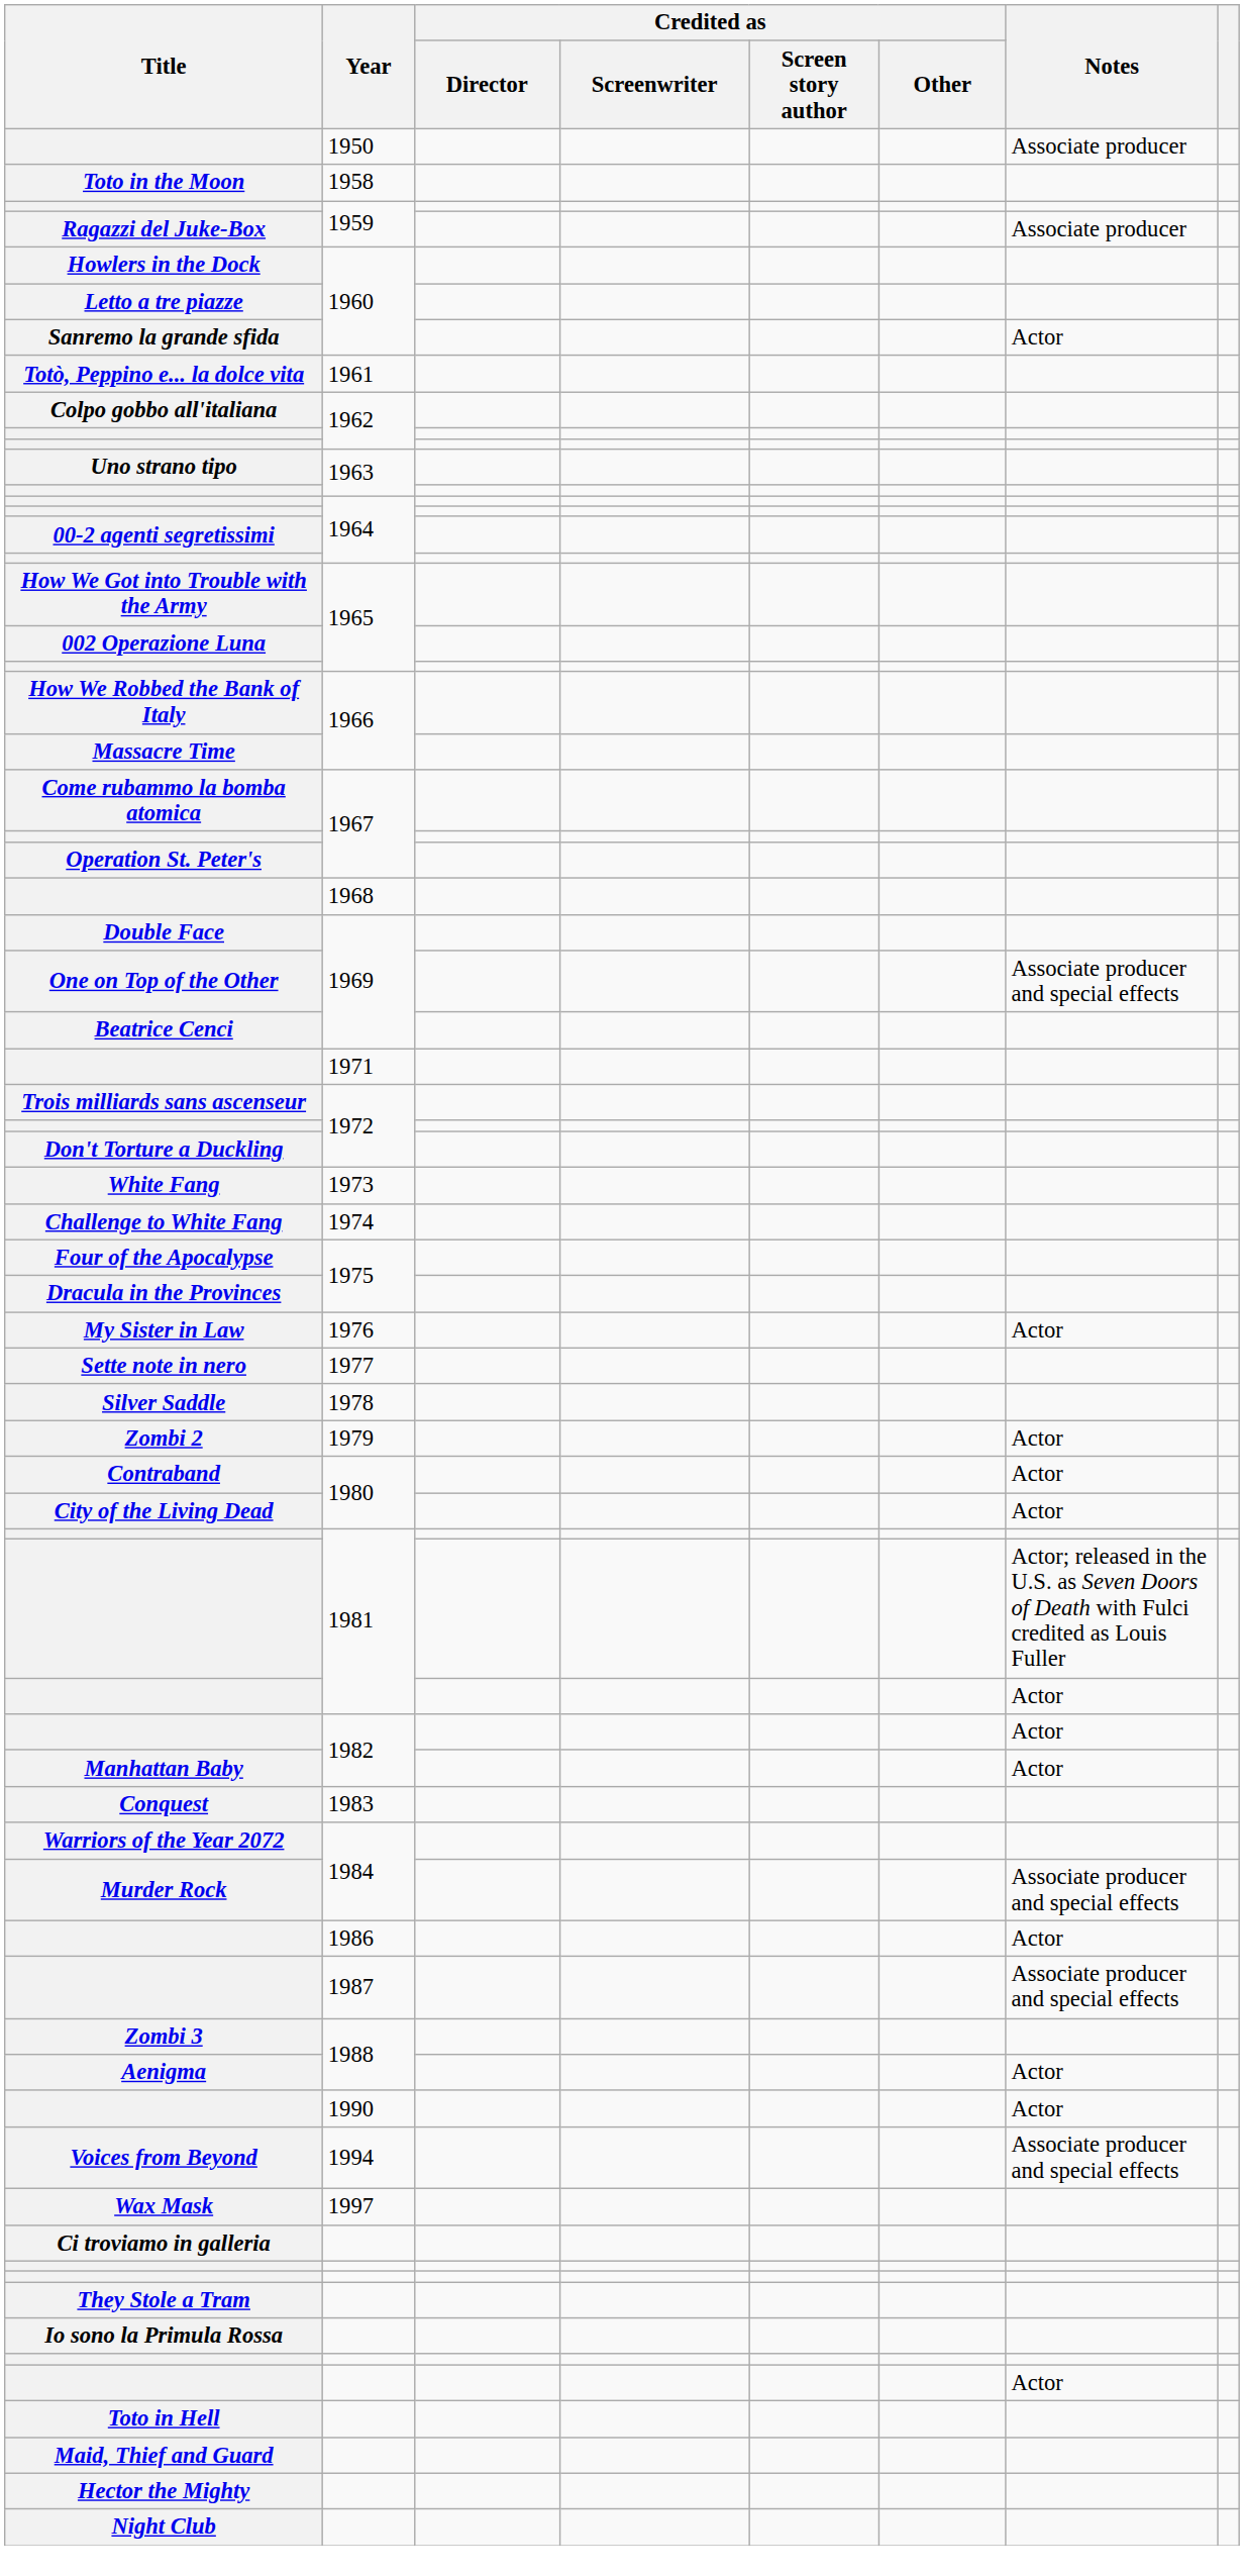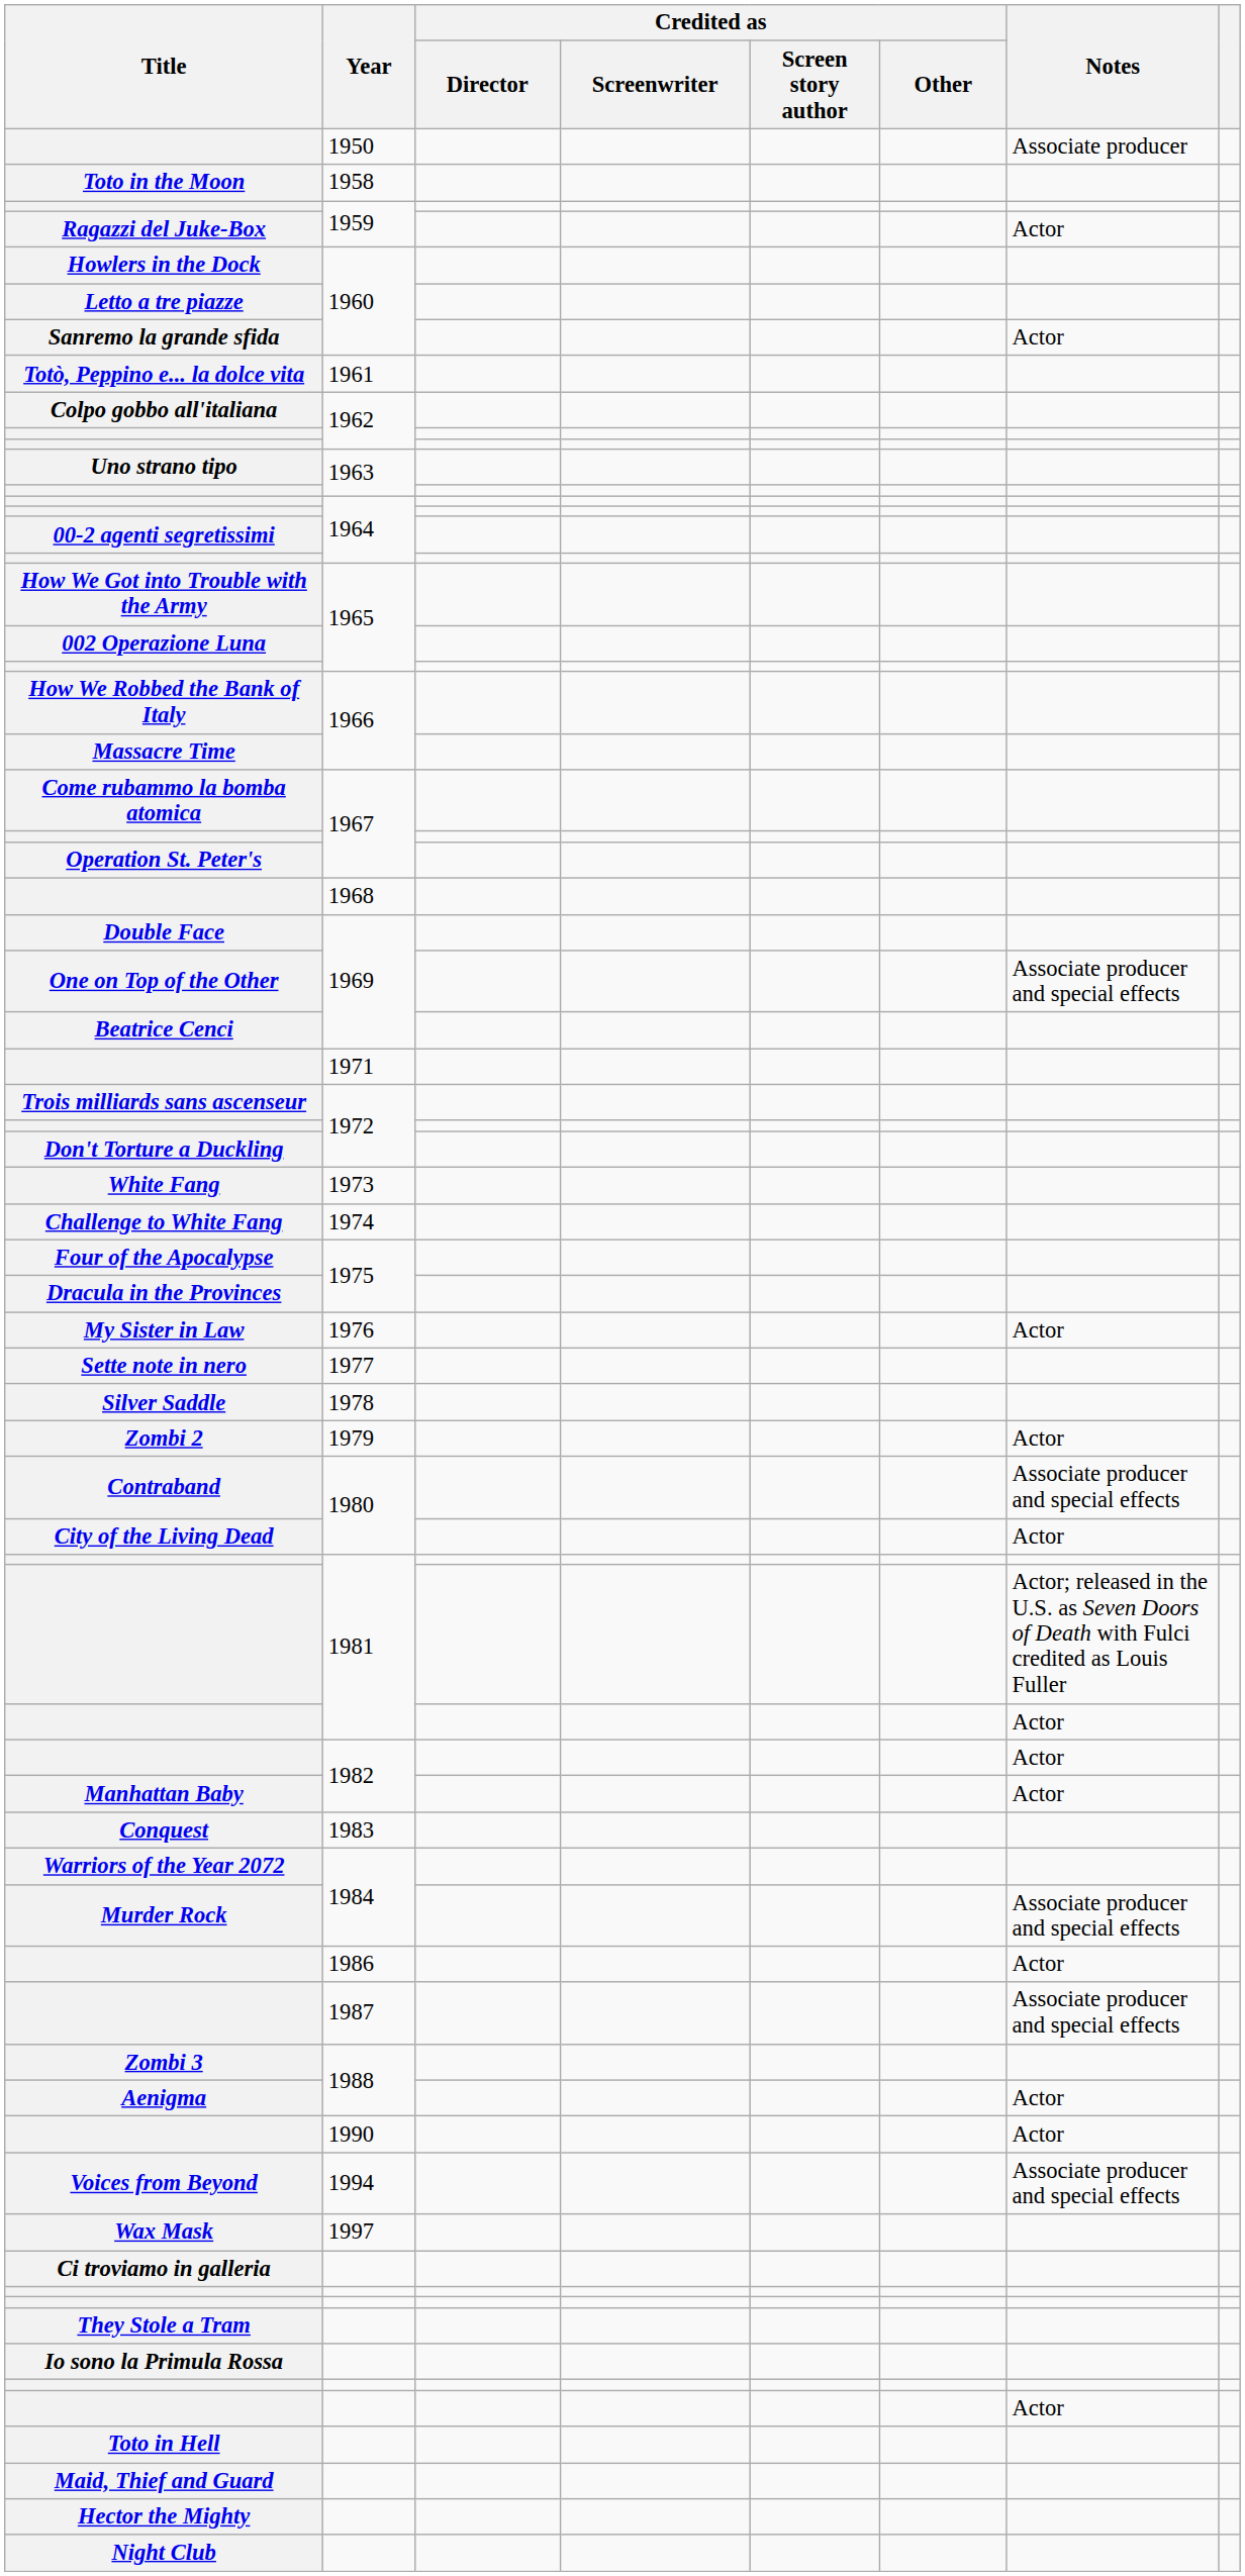 <table class="wikitable sortable plainrowheaders">
 <tr>
 <th width="15%" rowspan="2" scope="col">Title</th>
 <th width="4%" rowspan="2" scope="col">Year</th>
 <th colspan="4" scope="col">Credited as</th>
 <th width="10%" rowspan="2" scope="col" class="unsortable">Notes</th>
 <th width="1%" rowspan="2" scope="col" class="unsortable"></th>
 </tr>
 <tr>
 <th width=6%>Director</th>
 <th width=6%>Screenwriter</th>
 <th width=6%>Screen story author</th>
 <th width=6%>Other</th>
 </tr>
 <tr>
 <th scope="row"></th>
 <td>1950</td>
 <td></td>
 <td></td>
 <td></td>
 <td></td>
 <td>Associate producer</td>
 <td style="text-align:center;"></td>
 </tr>
 <tr>
 <th scope="row"><em><a href='#'>Toto in the Moon</a></em></th>
 <td>1958</td>
 <td></td>
 <td></td>
 <td></td>
 <td></td>
 <td></td>
 <td style="text-align:center;"></td>
 </tr>
 <tr>
 <th scope="row"></th>
 <td rowspan=2>1959</td>
 <td></td>
 <td></td>
 <td></td>
 <td></td>
 <td></td>
 <td style="text-align:center;"></td>
 </tr>
 <tr>
 <th scope="row"><em><a href='#'>Ragazzi del Juke-Box</a></em></th>
 <td></td>
 <td></td>
 <td></td>
 <td></td>
-<td>Associate producer</td>
+<td>Actor</td>
 <td style="text-align:center;"></td>
 </tr>
 <tr>
 <th scope="row"><em><a href='#'>Howlers in the Dock</a></em></th>
 <td rowspan=3>1960</td>
 <td></td>
 <td></td>
 <td></td>
 <td></td>
 <td></td>
 <td style="text-align:center;"></td>
 </tr>
 <tr>
 <th scope="row"><em><a href='#'>Letto a tre piazze</a></em></th>
 <td></td>
 <td></td>
 <td></td>
 <td></td>
 <td></td>
 <td style="text-align:center;"></td>
 </tr>
 <tr>
 <th scope="row"><em>Sanremo la grande sfida</em></th>
 <td></td>
 <td></td>
 <td></td>
 <td></td>
 <td>Actor</td>
 <td style="text-align:center;"></td>
 </tr>
 <tr>
 <th scope="row"><em><a href='#'>Totò, Peppino e... la dolce vita</a></em></th>
 <td>1961</td>
 <td></td>
 <td></td>
 <td></td>
 <td></td>
 <td></td>
 <td style="text-align:center;"></td>
 </tr>
 <tr>
 <th scope="row"><em>Colpo gobbo all'italiana</em></th>
 <td rowspan=3>1962</td>
 <td></td>
 <td></td>
 <td></td>
 <td></td>
 <td></td>
 <td style="text-align:center;"></td>
 </tr>
 <tr>
 <th scope="row"></th>
 <td></td>
 <td></td>
 <td></td>
 <td></td>
 <td></td>
 <td style="text-align:center;"></td>
 </tr>
 <tr>
 <th scope="row"></th>
 <td></td>
 <td></td>
 <td></td>
 <td></td>
 <td></td>
 <td style="text-align:center;"></td>
 </tr>
 <tr>
 <th scope="row"><em>Uno strano tipo</em></th>
 <td rowspan=2>1963</td>
 <td></td>
 <td></td>
 <td></td>
 <td></td>
 <td></td>
 <td style="text-align:center;"></td>
 </tr>
 <tr>
 <th scope="row"></th>
 <td></td>
 <td></td>
 <td></td>
 <td></td>
 <td></td>
 <td style="text-align:center;"></td>
 </tr>
 <tr>
 <th scope="row"></th>
 <td rowspan=4>1964</td>
 <td></td>
 <td></td>
 <td></td>
 <td></td>
 <td></td>
 <td style="text-align:center;"></td>
 </tr>
 <tr>
 <th scope="row"></th>
 <td></td>
 <td></td>
 <td></td>
 <td></td>
 <td></td>
 <td style="text-align:center;"></td>
 </tr>
 <tr>
 <th scope="row"><em><a href='#'>00-2 agenti segretissimi</a></em></th>
 <td></td>
 <td></td>
 <td></td>
 <td></td>
 <td></td>
 <td style="text-align:center;"></td>
 </tr>
 <tr>
 <th scope="row"></th>
 <td></td>
 <td></td>
 <td></td>
 <td></td>
 <td></td>
 <td style="text-align:center;"></td>
 </tr>
 <tr>
 <th scope="row"><em><a href='#'>How We Got into Trouble with the Army</a></em></th>
 <td rowspan=3>1965</td>
 <td></td>
 <td></td>
 <td></td>
 <td></td>
 <td></td>
 <td style="text-align:center;"></td>
 </tr>
 <tr>
 <th scope="row"><em><a href='#'>002 Operazione Luna</a></em></th>
 <td></td>
 <td></td>
 <td></td>
 <td></td>
 <td></td>
 <td style="text-align:center;"></td>
 </tr>
 <tr>
 <th scope="row"></th>
 <td></td>
 <td></td>
 <td></td>
 <td></td>
 <td></td>
 <td style="text-align:center;"></td>
 </tr>
 <tr>
 <th scope="row"><em><a href='#'>How We Robbed the Bank of Italy</a></em></th>
 <td rowspan=2>1966</td>
 <td></td>
 <td></td>
 <td></td>
 <td></td>
 <td></td>
 <td style="text-align:center;"></td>
 </tr>
 <tr>
 <th scope="row"><em><a href='#'>Massacre Time</a></em></th>
 <td></td>
 <td></td>
 <td></td>
 <td></td>
 <td></td>
 <td style="text-align:center;"></td>
 </tr>
 <tr>
 <th scope="row"><em><a href='#'>Come rubammo la bomba atomica</a></em></th>
 <td rowspan=3>1967</td>
 <td></td>
 <td></td>
 <td></td>
 <td></td>
 <td></td>
 <td style="text-align:center;"></td>
 </tr>
 <tr>
 <th scope="row"></th>
 <td></td>
 <td></td>
 <td></td>
 <td></td>
 <td></td>
 <td style="text-align:center;"></td>
 </tr>
 <tr>
 <th scope="row"><em><a href='#'>Operation St. Peter's</a></em></th>
 <td></td>
 <td></td>
 <td></td>
 <td></td>
 <td></td>
 <td style="text-align:center;"></td>
 </tr>
 <tr>
 <th scope="row"></th>
 <td>1968</td>
 <td></td>
 <td></td>
 <td></td>
 <td></td>
 <td></td>
 <td style="text-align:center;"></td>
 </tr>
 <tr>
 <th scope="row"><em><a href='#'>Double Face</a></em></th>
 <td rowspan=3>1969</td>
 <td></td>
 <td></td>
 <td></td>
 <td></td>
 <td></td>
 <td style="text-align:center;"></td>
 </tr>
 <tr>
 <th scope="row"><em><a href='#'>One on Top of the Other</a></em></th>
 <td></td>
 <td></td>
 <td></td>
 <td></td>
 <td>Associate producer and special effects</td>
 <td style="text-align:center;"></td>
 </tr>
 <tr>
 <th scope="row"><em><a href='#'>Beatrice Cenci</a></em></th>
 <td></td>
 <td></td>
 <td></td>
 <td></td>
 <td></td>
 <td style="text-align:center;"></td>
 </tr>
 <tr>
 <th scope="row"></th>
 <td>1971</td>
 <td></td>
 <td></td>
 <td></td>
 <td></td>
 <td></td>
 <td style="text-align:center;"></td>
 </tr>
 <tr>
 <th scope="row"><em><a href='#'>Trois milliards sans ascenseur</a></em></th>
 <td rowspan=3>1972</td>
 <td></td>
 <td></td>
 <td></td>
 <td></td>
 <td></td>
 <td style="text-align:center;"></td>
 </tr>
 <tr>
 <th scope="row"></th>
 <td></td>
 <td></td>
 <td></td>
 <td></td>
 <td></td>
 <td style="text-align:center;"></td>
 </tr>
 <tr>
 <th scope="row"><em><a href='#'>Don't Torture a Duckling</a></em></th>
 <td></td>
 <td></td>
 <td></td>
 <td></td>
 <td></td>
 <td style="text-align:center;"></td>
 </tr>
 <tr>
 <th scope="row"><em><a href='#'>White Fang</a></em></th>
 <td>1973</td>
 <td></td>
 <td></td>
 <td></td>
 <td></td>
 <td></td>
 <td style="text-align:center;"></td>
 </tr>
 <tr>
 <th scope="row"><em><a href='#'>Challenge to White Fang</a></em></th>
 <td>1974</td>
 <td></td>
 <td></td>
 <td></td>
 <td></td>
 <td></td>
 <td style="text-align:center;"></td>
 </tr>
 <tr>
 <th scope="row"><em><a href='#'>Four of the Apocalypse</a></em></th>
 <td rowspan=2>1975</td>
 <td></td>
 <td></td>
 <td></td>
 <td></td>
 <td></td>
 <td style="text-align:center;"></td>
 </tr>
 <tr>
 <th scope="row"><em><a href='#'>Dracula in the Provinces</a></em></th>
 <td></td>
 <td></td>
 <td></td>
 <td></td>
 <td></td>
 <td style="text-align:center;"></td>
 </tr>
 <tr>
 <th scope="row"><em><a href='#'>My Sister in Law</a></em></th>
 <td>1976</td>
 <td></td>
 <td></td>
 <td></td>
 <td></td>
 <td>Actor</td>
 <td style="text-align:center;"></td>
 </tr>
 <tr>
 <th scope="row"><em><a href='#'>Sette note in nero</a></em></th>
 <td>1977</td>
 <td></td>
 <td></td>
 <td></td>
 <td></td>
 <td></td>
 <td style="text-align:center;"></td>
 </tr>
 <tr>
 <th scope="row"><em><a href='#'>Silver Saddle</a></em></th>
 <td>1978</td>
 <td></td>
 <td></td>
 <td></td>
 <td></td>
 <td></td>
 <td style="text-align:center;"></td>
 </tr>
 <tr>
 <th scope="row"><em><a href='#'>Zombi 2</a></em></th>
 <td>1979</td>
 <td></td>
 <td></td>
 <td></td>
 <td></td>
 <td>Actor</td>
 <td style="text-align:center;"></td>
 </tr>
 <tr>
 <th scope="row"><em><a href='#'>Contraband</a></em></th>
 <td rowspan=2>1980</td>
 <td></td>
 <td></td>
 <td></td>
 <td></td>
-<td>Actor</td>
+<td>Associate producer and special effects</td>
 <td style="text-align:center;"></td>
 </tr>
 <tr>
 <th scope="row"><em><a href='#'>City of the Living Dead</a></em></th>
 <td></td>
 <td></td>
 <td></td>
 <td></td>
 <td>Actor</td>
 <td style="text-align:center;"></td>
 </tr>
 <tr>
 <th scope="row"></th>
 <td rowspan=3>1981</td>
 <td></td>
 <td></td>
 <td></td>
 <td></td>
 <td></td>
 <td style="text-align:center;"></td>
 </tr>
 <tr>
 <th scope="row"></th>
 <td></td>
 <td></td>
 <td></td>
 <td></td>
 <td>Actor; released in the U.S. as <em>Seven Doors of Death</em> with Fulci credited as Louis Fuller</td>
 <td style="text-align:center;"></td>
 </tr>
 <tr>
 <th scope="row"></th>
 <td></td>
 <td></td>
 <td></td>
 <td></td>
 <td>Actor</td>
 <td style="text-align:center;"></td>
 </tr>
 <tr>
 <th scope="row"></th>
 <td rowspan=2>1982</td>
 <td></td>
 <td></td>
 <td></td>
 <td></td>
 <td>Actor</td>
 <td style="text-align:center;"></td>
 </tr>
 <tr>
 <th scope="row"><em><a href='#'>Manhattan Baby</a></em></th>
 <td></td>
 <td></td>
 <td></td>
 <td></td>
 <td>Actor</td>
 <td style="text-align:center;"></td>
 </tr>
 <tr>
 <th scope="row"><em><a href='#'>Conquest</a></em></th>
 <td>1983</td>
 <td></td>
 <td></td>
 <td></td>
 <td></td>
 <td></td>
 <td style="text-align:center;"></td>
 </tr>
 <tr>
 <th scope="row"><em><a href='#'>Warriors of the Year 2072</a></em></th>
 <td rowspan=2>1984</td>
 <td></td>
 <td></td>
 <td></td>
 <td></td>
 <td></td>
 <td style="text-align:center;"></td>
 </tr>
 <tr>
 <th scope="row"><em><a href='#'>Murder Rock</a></em></th>
 <td></td>
 <td></td>
 <td></td>
 <td></td>
 <td>Associate producer and special effects</td>
 <td style="text-align:center;"></td>
 </tr>
 <tr>
 <th scope="row"></th>
 <td>1986</td>
 <td></td>
 <td></td>
 <td></td>
 <td></td>
 <td>Actor</td>
 <td style="text-align:center;"></td>
 </tr>
 <tr>
 <th scope="row"></th>
 <td>1987</td>
 <td></td>
 <td></td>
 <td></td>
 <td></td>
 <td>Associate producer and special effects</td>
 <td style="text-align:center;"></td>
 </tr>
 <tr>
 <th scope="row"><em><a href='#'>Zombi 3</a></em></th>
 <td rowspan=2>1988</td>
 <td></td>
 <td></td>
 <td></td>
 <td></td>
 <td></td>
 <td style="text-align:center;"></td>
 </tr>
 <tr>
 <th scope="row"><em><a href='#'>Aenigma</a></em></th>
 <td></td>
 <td></td>
 <td></td>
 <td></td>
 <td>Actor</td>
 <td style="text-align:center;"></td>
 </tr>
 <tr>
 <th scope="row"></th>
 <td>1990</td>
 <td></td>
 <td></td>
 <td></td>
 <td></td>
 <td>Actor</td>
 <td style="text-align:center;"></td>
 </tr>
 <tr>
 <th scope="row"><em><a href='#'>Voices from Beyond</a></em></th>
 <td>1994</td>
 <td></td>
 <td></td>
 <td></td>
 <td></td>
 <td>Associate producer and special effects</td>
 <td style="text-align:center;"></td>
 </tr>
 <tr>
 <th scope="row"><em><a href='#'>Wax Mask</a></em></th>
 <td>1997</td>
 <td></td>
 <td></td>
 <td></td>
 <td></td>
 <td></td>
 <td style="text-align:center;"></td>
 </tr>
 <tr>
 <th scope="row"><em>Ci troviamo in galleria</em></th>
 <td></td>
 <td></td>
 <td></td>
 <td></td>
 <td></td>
 <td></td>
 <td style="text-align:center;"></td>
 </tr>
 <tr>
 <th scope="row"></th>
 <td></td>
 <td></td>
 <td></td>
 <td></td>
 <td></td>
 <td></td>
 <td style="text-align:center;"></td>
 </tr>
 <tr>
 <th scope="row"></th>
 <td></td>
 <td></td>
 <td></td>
 <td></td>
 <td></td>
 <td></td>
 <td style="text-align:center;"></td>
 </tr>
 <tr>
 <th scope="row"><em><a href='#'>They Stole a Tram</a></em></th>
 <td></td>
 <td></td>
 <td></td>
 <td></td>
 <td></td>
 <td></td>
 <td style="text-align:center;"></td>
 </tr>
 <tr>
 <th scope="row"><em>Io sono la Primula Rossa</em></th>
 <td></td>
 <td></td>
 <td></td>
 <td></td>
 <td></td>
 <td></td>
 <td style="text-align:center;"></td>
 </tr>
 <tr>
 <th scope="row"></th>
 <td></td>
 <td></td>
 <td></td>
 <td></td>
 <td></td>
 <td></td>
 <td style="text-align:center;"></td>
 </tr>
 <tr>
 <th scope="row"></th>
 <td></td>
 <td></td>
 <td></td>
 <td></td>
 <td></td>
 <td>Actor</td>
 <td style="text-align:center;"></td>
 </tr>
 <tr>
 <th scope="row"><em><a href='#'>Toto in Hell</a></em></th>
 <td></td>
 <td></td>
 <td></td>
 <td></td>
 <td></td>
 <td></td>
 <td style="text-align:center;"></td>
 </tr>
 <tr>
 <th scope="row"><em><a href='#'>Maid, Thief and Guard</a></em></th>
 <td></td>
 <td></td>
 <td></td>
 <td></td>
 <td></td>
 <td></td>
 <td style="text-align:center;"></td>
 </tr>
 <tr>
 <th scope="row"><em><a href='#'>Hector the Mighty</a></em></th>
 <td></td>
 <td></td>
 <td></td>
 <td></td>
 <td></td>
 <td></td>
 <td style="text-align:center;"></td>
 </tr>
 <tr>
 <th scope="row"><em><a href='#'>Night Club</a></em></th>
 <td></td>
 <td></td>
 <td></td>
 <td></td>
 <td></td>
 <td></td>
 <td style="text-align:center;"></td>
 </tr>
 </table>
